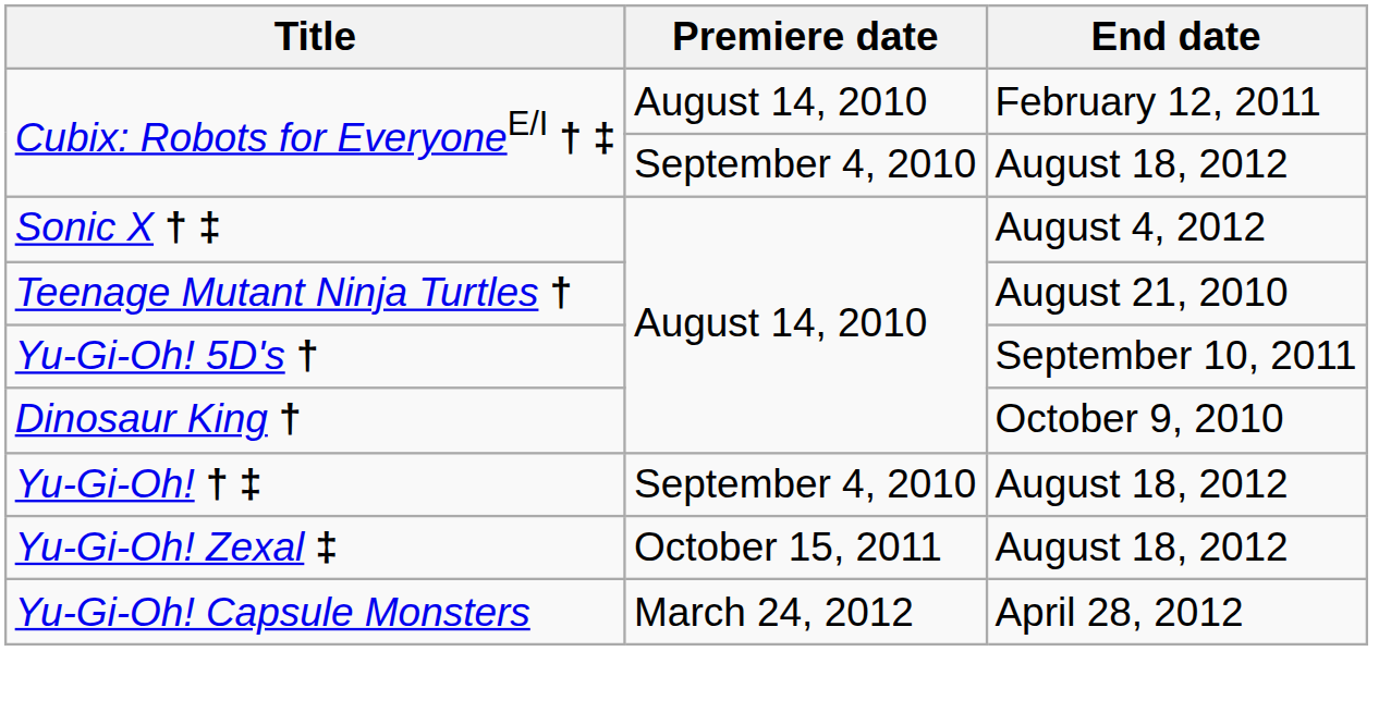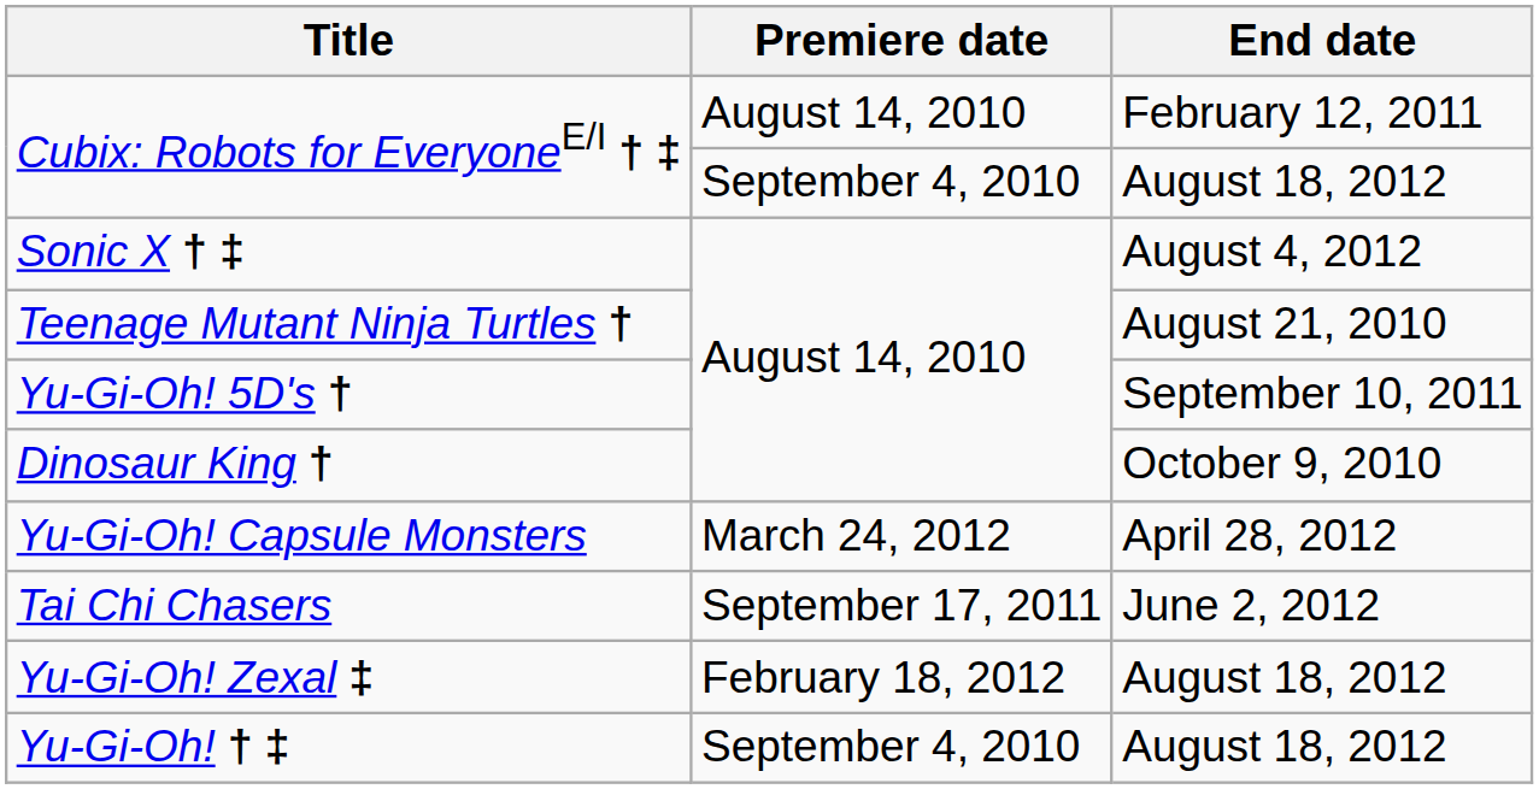 <table class="wikitable sortable">
 <tr>
 <th>Title</th>
 <th>Premiere date</th>
 <th>End date</th>
 </tr>
 <tr>
 <td rowspan=2><em><a href='#'>Cubix: Robots for Everyone</a></em><sup>E/I</sup> <strong>†</strong> <strong>‡</strong></td>
 <td>August 14, 2010</td>
 <td>February 12, 2011</td>
 </tr>
 <tr>
 <td>September 4, 2010</td>
 <td>August 18, 2012</td>
 </tr>
 <tr>
 <td><em><a href='#'>Sonic X</a></em> <strong>†</strong> <strong>‡</strong></td>
 <td rowspan="4">August 14, 2010</td>
 <td>August 4, 2012</td>
 </tr>
 <tr>
 <td><em><a href='#'>Teenage Mutant Ninja Turtles</a></em> <strong>†</strong></td>
 <td>August 21, 2010</td>
 </tr>
 <tr>
 <td><em><a href='#'>Yu-Gi-Oh! 5D's</a></em> <strong>†</strong></td>
 <td>September 10, 2011</td>
 </tr>
 <tr>
 <td><em><a href='#'>Dinosaur King</a></em> <strong>†</strong></td>
 <td>October 9, 2010</td>
 </tr>
 <tr>
+<td><em><a href='#'>Yu-Gi-Oh! Capsule Monsters</a></em></td>
+<td>March 24, 2012</td>
+<td>April 28, 2012</td>
+</tr>
+<tr>
+<td><em><a href='#'>Tai Chi Chasers</a></em></td>
+<td>September 17, 2011</td>
+<td>June 2, 2012</td>
+</tr>
+<tr>
+<td><em><a href='#'>Yu-Gi-Oh! Zexal</a></em> <strong>‡</strong></td>
+<td>February 18, 2012</td>
+<td>August 18, 2012</td>
+</tr>
+<tr>
 <td><em><a href='#'>Yu-Gi-Oh!</a></em> <strong>†</strong> <strong>‡</strong></td>
 <td>September 4, 2010</td>
 <td>August 18, 2012</td>
 </tr>
-<tr>
-<td><em><a href='#'>Yu-Gi-Oh! Zexal</a></em> <strong>‡</strong></td>
-<td>October 15, 2011</td>
-<td>August 18, 2012</td>
-</tr>
-<tr>
-<td><em><a href='#'>Yu-Gi-Oh! Capsule Monsters</a></em></td>
-<td>March 24, 2012</td>
-<td>April 28, 2012</td>
-</tr>
 </table>
